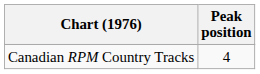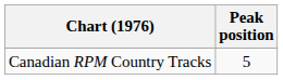 <table class="wikitable">
 <tr>
 <th>Chart (1976)</th>
 <th>Peak<br>position</th>
 </tr>
 <tr>
 </tr>
 <tr>
 <td>Canadian <em>RPM</em> Country Tracks</td>
-<td align="center">4</td>
+<td align="center">5</td>
 </tr>
 </table>
